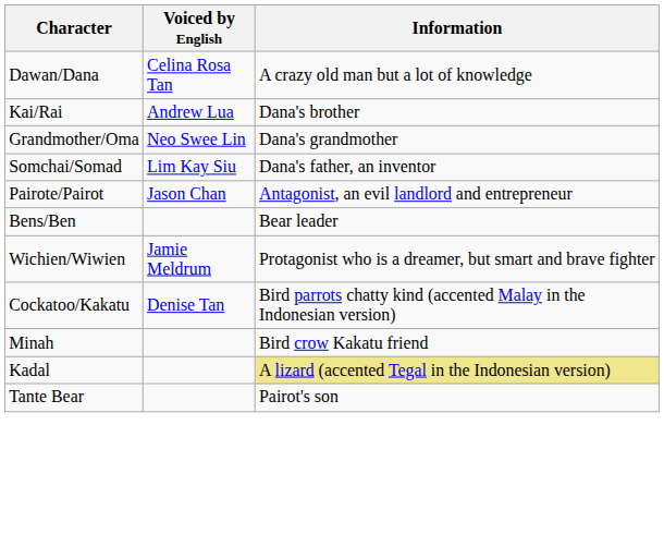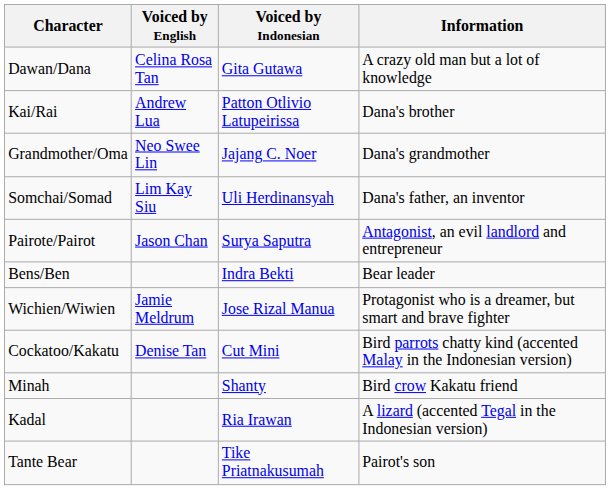 <table class="wikitable" align="center">
 <tr>
 <th>Character</th>
 <th>Voiced by <br><small>English</small></th>
+<th>Voiced by <br><small>Indonesian</small></th>
 <th>Information</th>
 </tr>
 <tr>
 <td>Dawan/Dana</td>
 <td><a href='#'>Celina Rosa Tan</a></td>
+<td><a href='#'>Gita Gutawa</a></td>
 <td>A crazy old man but a lot of knowledge</td>
 </tr>
 <tr>
 <td>Kai/Rai</td>
 <td><a href='#'>Andrew Lua</a></td>
+<td><a href='#'>Patton Otlivio Latupeirissa</a></td>
 <td>Dana's brother</td>
 </tr>
 <tr>
 <td>Grandmother/Oma</td>
 <td><a href='#'>Neo Swee Lin</a></td>
+<td><a href='#'>Jajang C. Noer</a></td>
 <td>Dana's grandmother</td>
 </tr>
 <tr>
 <td>Somchai/Somad</td>
 <td><a href='#'>Lim Kay Siu</a></td>
+<td><a href='#'>Uli Herdinansyah</a></td>
 <td>Dana's father, an inventor</td>
 </tr>
 <tr>
 <td>Pairote/Pairot</td>
 <td><a href='#'>Jason Chan</a></td>
+<td><a href='#'>Surya Saputra</a></td>
 <td><a href='#'>Antagonist</a>, an evil <a href='#'>landlord</a> and entrepreneur</td>
 </tr>
 <tr>
 <td>Bens/Ben</td>
 <td></td>
+<td><a href='#'>Indra Bekti</a></td>
 <td>Bear leader</td>
 </tr>
 <tr>
 <td>Wichien/Wiwien</td>
 <td><a href='#'>Jamie Meldrum</a></td>
+<td><a href='#'>Jose Rizal Manua</a></td>
 <td>Protagonist who is a dreamer, but smart and brave fighter</td>
 </tr>
 <tr>
 <td>Cockatoo/Kakatu</td>
 <td><a href='#'>Denise Tan</a></td>
+<td><a href='#'>Cut Mini</a></td>
 <td>Bird <a href='#'>parrots</a> chatty kind (accented <a href='#'>Malay</a> in the Indonesian version)</td>
 </tr>
 <tr>
 <td>Minah</td>
 <td></td>
+<td><a href='#'>Shanty</a></td>
 <td>Bird <a href='#'>crow</a> Kakatu friend</td>
 </tr>
 <tr>
 <td>Kadal</td>
 <td></td>
-<td style="background: khaki;">A <a href='#'>lizard</a> (accented <a href='#'>Tegal</a> in the Indonesian version)</td>
+<td><a href='#'>Ria Irawan</a></td>
+<td>A <a href='#'>lizard</a> (accented <a href='#'>Tegal</a> in the Indonesian version)</td>
 </tr>
 <tr>
 <td>Tante Bear</td>
 <td></td>
+<td><a href='#'>Tike Priatnakusumah</a></td>
 <td>Pairot's son</td>
 </tr>
 </table>
